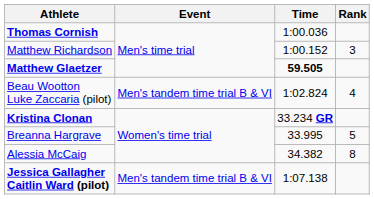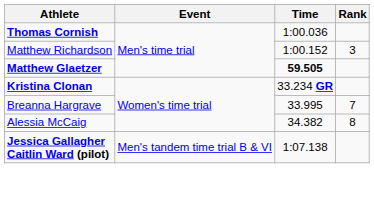 <table class=wikitable style=font-size:90%;text-align:center>
 <tr>
 <th>Athlete</th>
 <th>Event</th>
 <th>Time</th>
 <th>Rank</th>
 </tr>
 <tr>
 <td align=left><strong><a href='#'>Thomas Cornish</a></strong></td>
 <td align=left rowspan=3><a href='#'>Men's time trial</a></td>
 <td>1:00.036</td>
 <td></td>
 </tr>
 <tr>
 <td align=left><a href='#'>Matthew Richardson</a></td>
 <td>1:00.152</td>
 <td>3</td>
 </tr>
 <tr>
 <td align=left><strong><a href='#'>Matthew Glaetzer</a></strong></td>
 <td><strong>59.505</strong></td>
 <td></td>
 </tr>
 <tr>
-<td align=left><a href='#'>Beau Wootton</a><br><a href='#'>Luke Zaccaria</a> (pilot)</td>
-<td align=left><a href='#'>Men's tandem time trial B & VI</a></td>
-<td>1:02.824</td>
-<td>4</td>
-</tr>
-<tr>
 <td align=left><strong><a href='#'>Kristina Clonan</a></strong></td>
 <td align=left rowspan=3><a href='#'>Women's time trial</a></td>
 <td>33.234 <strong><a href='#'>GR</a></strong></td>
 <td></td>
 </tr>
 <tr>
 <td align=left><a href='#'>Breanna Hargrave</a></td>
 <td>33.995</td>
-<td>5</td>
+<td>7</td>
 </tr>
 <tr>
 <td align=left><a href='#'>Alessia McCaig</a></td>
 <td>34.382</td>
 <td>8</td>
 </tr>
 <tr>
 <td align=left><strong><a href='#'>Jessica Gallagher</a><br><a href='#'>Caitlin Ward</a> (pilot)</strong></td>
 <td align=left><a href='#'>Men's tandem time trial B & VI</a></td>
 <td>1:07.138</td>
 <td></td>
 </tr>
 </table>
